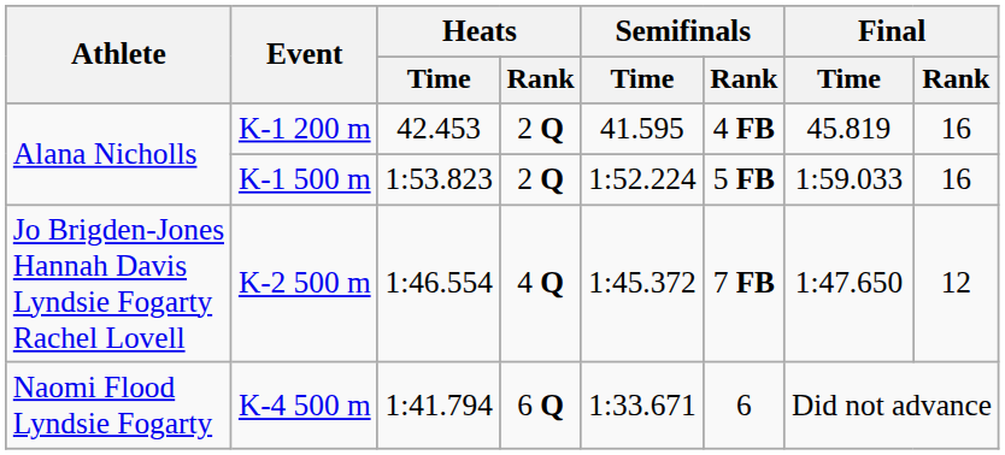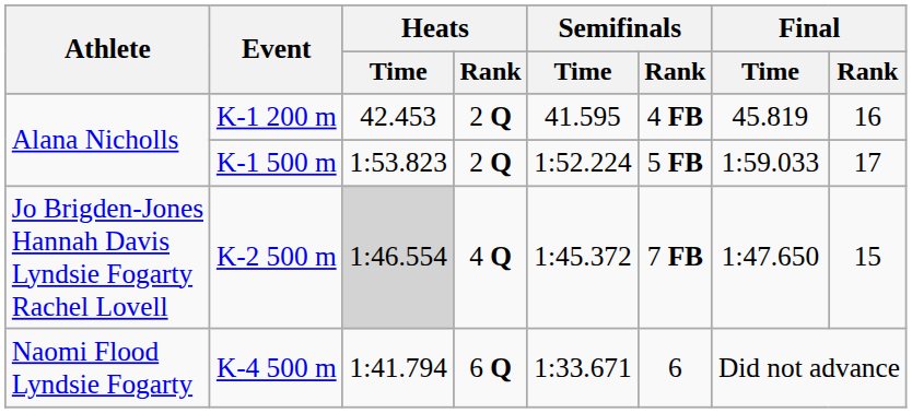 <table class="wikitable" style="font-size:90%">
 <tr>
 <th rowspan=2>Athlete</th>
 <th rowspan=2>Event</th>
 <th colspan=2>Heats</th>
 <th colspan=2>Semifinals</th>
 <th colspan=2>Final</th>
 </tr>
 <tr style="font-size:95%">
 <th>Time</th>
 <th>Rank</th>
 <th>Time</th>
 <th>Rank</th>
 <th>Time</th>
 <th>Rank</th>
 </tr>
 <tr align=center>
 <td rowspan=2 align=left><a href='#'>Alana Nicholls</a></td>
 <td align=left><a href='#'>K-1 200 m</a></td>
 <td>42.453</td>
 <td>2 <strong>Q</strong></td>
 <td>41.595</td>
 <td>4 <strong>FB</strong></td>
 <td>45.819</td>
 <td>16</td>
 </tr>
 <tr align=center>
 <td align=left><a href='#'>K-1 500 m</a></td>
 <td>1:53.823</td>
 <td>2 <strong>Q</strong></td>
 <td>1:52.224</td>
 <td>5 <strong>FB</strong></td>
 <td>1:59.033</td>
-<td>16</td>
+<td>17</td>
 </tr>
 <tr align=center>
 <td align=left><a href='#'>Jo Brigden-Jones</a><br><a href='#'>Hannah Davis</a><br><a href='#'>Lyndsie Fogarty</a><br><a href='#'>Rachel Lovell</a></td>
 <td align=left><a href='#'>K-2 500 m</a></td>
-<td>1:46.554</td>
+<td style="background: lightgrey;">1:46.554</td>
 <td>4 <strong>Q</strong></td>
 <td>1:45.372</td>
 <td>7 <strong>FB</strong></td>
 <td>1:47.650</td>
-<td>12</td>
+<td>15</td>
 </tr>
 <tr align=center>
 <td align=left><a href='#'>Naomi Flood</a><br><a href='#'>Lyndsie Fogarty</a></td>
 <td align=left><a href='#'>K-4 500 m</a></td>
 <td>1:41.794</td>
 <td>6 <strong>Q</strong></td>
 <td>1:33.671</td>
 <td>6</td>
 <td colspan=2>Did not advance</td>
 </tr>
 </table>
